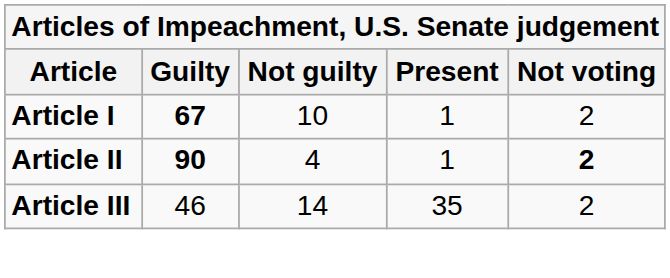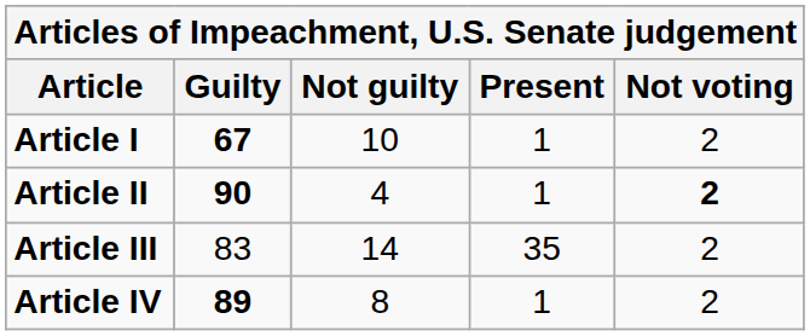 <table class="wikitable">
 <tr>
 <th colspan=5 style="background:#f5f5f5">Articles of Impeachment, U.S. Senate judgement<br></th>
 </tr>
 <tr>
 <th>Article</th>
 <th>Guilty</th>
 <th>Not guilty</th>
 <th>Present</th>
 <th>Not voting</th>
 </tr>
 <tr>
 <td><strong>Article I</strong></td>
 <td align="center"><strong>67</strong></td>
 <td align="center">10</td>
 <td align="center">1</td>
 <td align="center">2</td>
 </tr>
 <tr>
 <td><strong>Article II</strong></td>
 <td align="center"><strong>90</strong></td>
 <td align="center">4</td>
 <td align="center">1</td>
 <td align="center"><strong>2</strong></td>
 </tr>
 <tr>
 <td><strong>Article III</strong></td>
-<td align="center">46</td>
+<td align="center">83</td>
 <td align="center">14</td>
 <td align="center">35</td>
 <td align="center">2</td>
 </tr>
+<tr>
+<td><strong>Article IV</strong></td>
+<td align="center"><strong>89</strong></td>
+<td align="center">8</td>
+<td align="center">1</td>
+<td align="center">2</td>
+</tr>
 </table>
